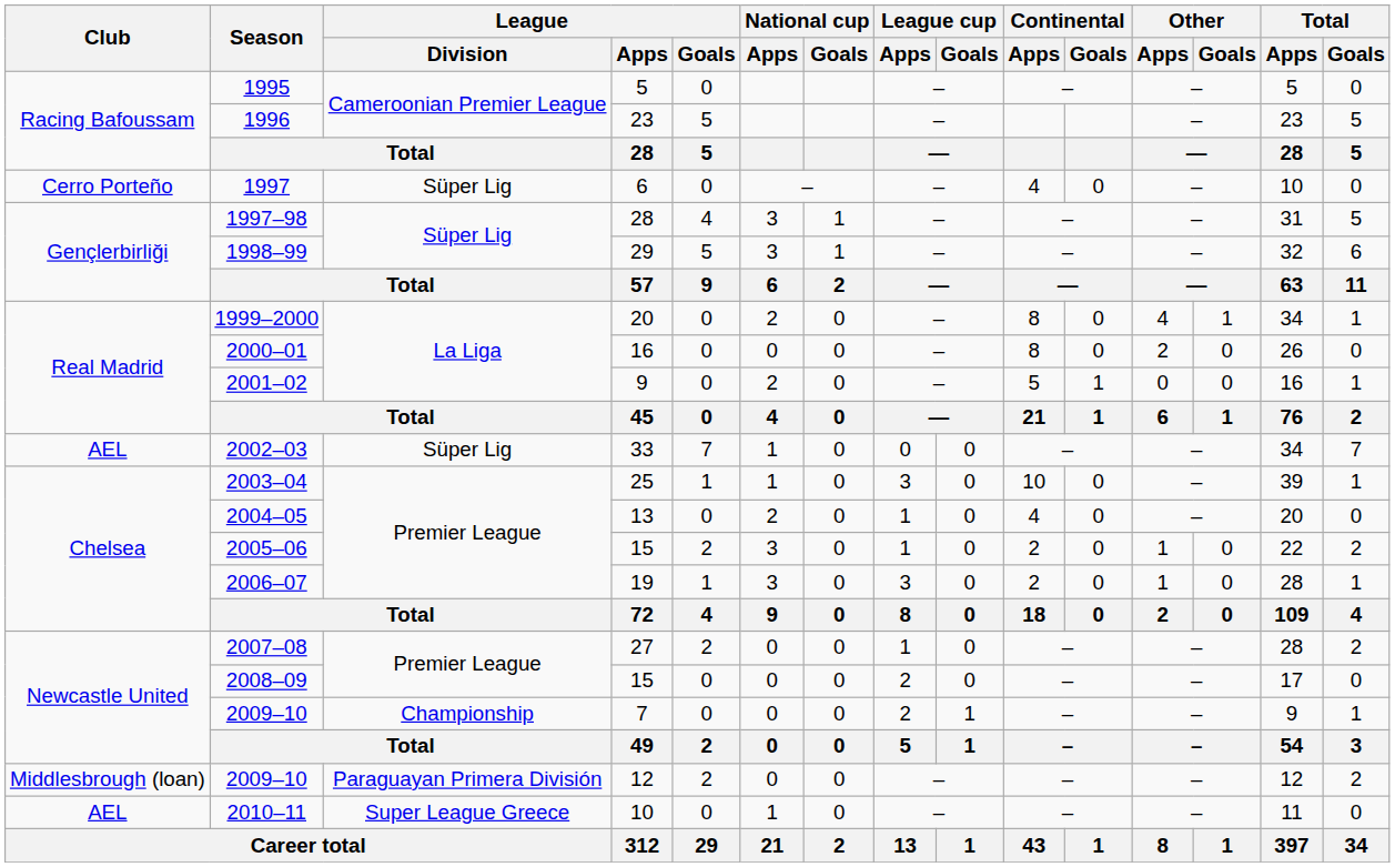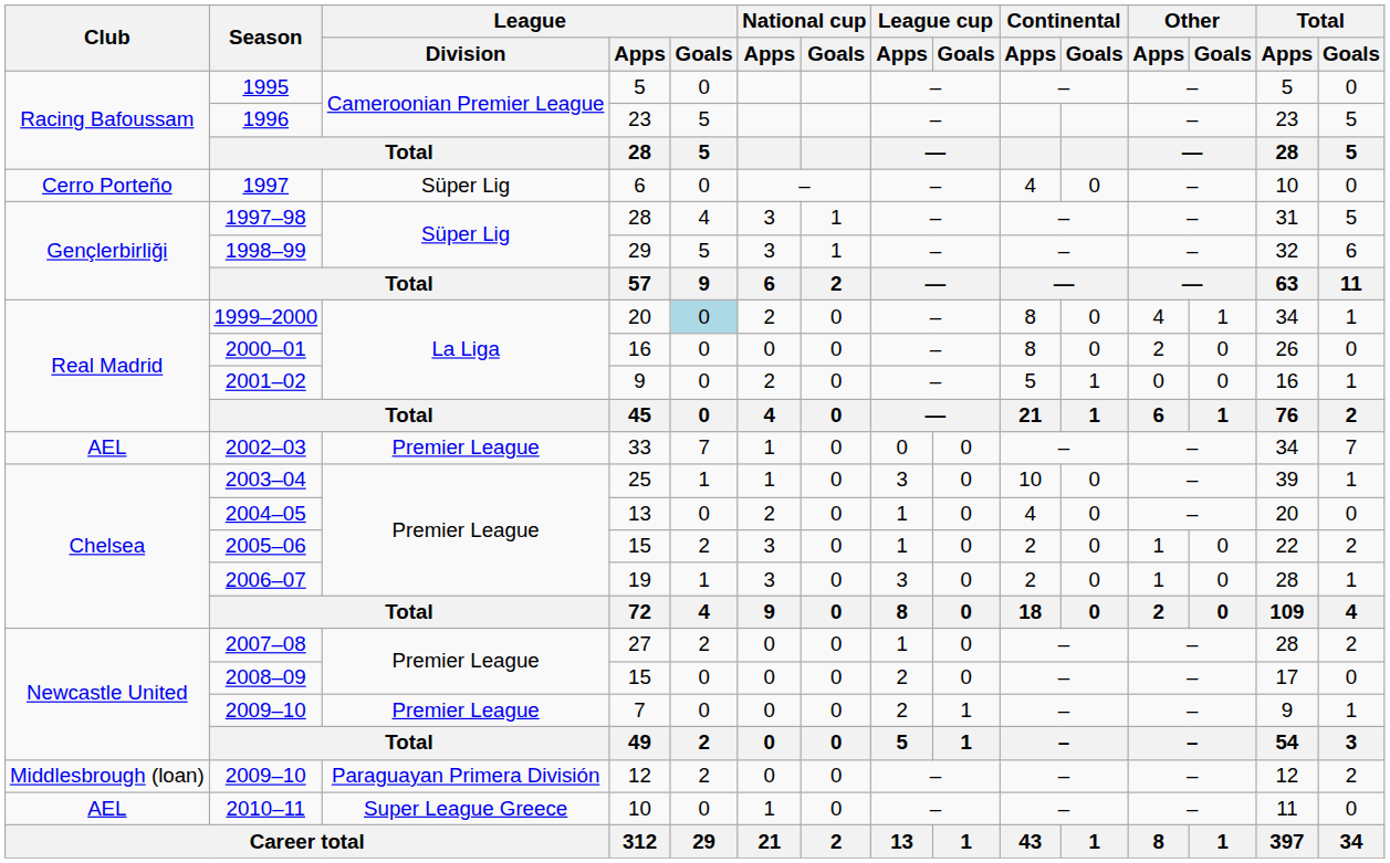 <table class="wikitable" style="text-align:center">
 <tr>
 <th rowspan="2">Club</th>
 <th rowspan="2">Season</th>
 <th colspan="3">League</th>
 <th colspan="2">National cup</th>
 <th colspan="2">League cup</th>
 <th colspan="2">Continental</th>
 <th colspan="2">Other</th>
 <th colspan="2">Total</th>
 </tr>
 <tr>
 <th>Division</th>
 <th>Apps</th>
 <th>Goals</th>
 <th>Apps</th>
 <th>Goals</th>
 <th>Apps</th>
 <th>Goals</th>
 <th>Apps</th>
 <th>Goals</th>
 <th>Apps</th>
 <th>Goals</th>
 <th>Apps</th>
 <th>Goals</th>
 </tr>
 <tr>
 <td rowspan="3"><a href='#'>Racing Bafoussam</a></td>
 <td><a href='#'>1995</a></td>
 <td rowspan="2"><a href='#'>Cameroonian Premier League</a></td>
 <td>5</td>
 <td>0</td>
 <td></td>
 <td></td>
 <td colspan="2">–</td>
 <td colspan="2">–</td>
 <td colspan="2">–</td>
 <td>5</td>
 <td>0</td>
 </tr>
 <tr>
 <td><a href='#'>1996</a></td>
 <td>23</td>
 <td>5</td>
 <td></td>
 <td></td>
 <td colspan="2">–</td>
 <td></td>
 <td></td>
 <td colspan="2">–</td>
 <td>23</td>
 <td>5</td>
 </tr>
 <tr>
 <th colspan="2">Total</th>
 <th>28</th>
 <th>5</th>
 <th></th>
 <th></th>
 <th colspan="2">—</th>
 <th></th>
 <th></th>
 <th colspan="2">—</th>
 <th>28</th>
 <th>5</th>
 </tr>
 <tr>
 <td><a href='#'>Cerro Porteño</a></td>
 <td><a href='#'>1997</a></td>
 <td>Süper Lig</td>
 <td>6</td>
 <td>0</td>
 <td colspan="2">–</td>
 <td colspan="2">–</td>
 <td>4</td>
 <td>0</td>
 <td colspan="2">–</td>
 <td>10</td>
 <td>0</td>
 </tr>
 <tr>
 <td rowspan="3"><a href='#'>Gençlerbirliği</a></td>
 <td><a href='#'>1997–98</a></td>
 <td rowspan="2"><a href='#'>Süper Lig</a></td>
 <td>28</td>
 <td>4</td>
 <td>3</td>
 <td>1</td>
 <td colspan="2">–</td>
 <td colspan="2">–</td>
 <td colspan="2">–</td>
 <td>31</td>
 <td>5</td>
 </tr>
 <tr>
 <td><a href='#'>1998–99</a></td>
 <td>29</td>
 <td>5</td>
 <td>3</td>
 <td>1</td>
 <td colspan="2">–</td>
 <td colspan="2">–</td>
 <td colspan="2">–</td>
 <td>32</td>
 <td>6</td>
 </tr>
 <tr>
 <th colspan="2">Total</th>
 <th>57</th>
 <th>9</th>
 <th>6</th>
 <th>2</th>
 <th colspan="2">—</th>
 <th colspan="2">—</th>
 <th colspan="2">—</th>
 <th>63</th>
 <th>11</th>
 </tr>
 <tr>
 <td rowspan="4"><a href='#'>Real Madrid</a></td>
 <td><a href='#'>1999–2000</a></td>
 <td rowspan="3"><a href='#'>La Liga</a></td>
 <td>20</td>
-<td>0</td>
+<td style="background: lightblue;">0</td>
 <td>2</td>
 <td>0</td>
 <td colspan="2">–</td>
 <td>8</td>
 <td>0</td>
 <td>4</td>
 <td>1</td>
 <td>34</td>
 <td>1</td>
 </tr>
 <tr>
 <td><a href='#'>2000–01</a></td>
 <td>16</td>
 <td>0</td>
 <td>0</td>
 <td>0</td>
 <td colspan="2">–</td>
 <td>8</td>
 <td>0</td>
 <td>2</td>
 <td>0</td>
 <td>26</td>
 <td>0</td>
 </tr>
 <tr>
 <td><a href='#'>2001–02</a></td>
 <td>9</td>
 <td>0</td>
 <td>2</td>
 <td>0</td>
 <td colspan="2">–</td>
 <td>5</td>
 <td>1</td>
 <td>0</td>
 <td>0</td>
 <td>16</td>
 <td>1</td>
 </tr>
 <tr>
 <th colspan="2">Total</th>
 <th>45</th>
 <th>0</th>
 <th>4</th>
 <th>0</th>
 <th colspan="2">—</th>
 <th>21</th>
 <th>1</th>
 <th>6</th>
 <th>1</th>
 <th>76</th>
 <th>2</th>
 </tr>
 <tr>
 <td><a href='#'>AEL</a></td>
 <td><a href='#'>2002–03</a></td>
-<td>Süper Lig</td>
+<td><a href='#'>Premier League</a></td>
 <td>33</td>
 <td>7</td>
 <td>1</td>
 <td>0</td>
 <td>0</td>
 <td>0</td>
 <td colspan="2">–</td>
 <td colspan="2">–</td>
 <td>34</td>
 <td>7</td>
 </tr>
 <tr>
 <td rowspan="5"><a href='#'>Chelsea</a></td>
 <td><a href='#'>2003–04</a></td>
 <td rowspan="4">Premier League</td>
 <td>25</td>
 <td>1</td>
 <td>1</td>
 <td>0</td>
 <td>3</td>
 <td>0</td>
 <td>10</td>
 <td>0</td>
 <td colspan="2">–</td>
 <td>39</td>
 <td>1</td>
 </tr>
 <tr>
 <td><a href='#'>2004–05</a></td>
 <td>13</td>
 <td>0</td>
 <td>2</td>
 <td>0</td>
 <td>1</td>
 <td>0</td>
 <td>4</td>
 <td>0</td>
 <td colspan="2">–</td>
 <td>20</td>
 <td>0</td>
 </tr>
 <tr>
 <td><a href='#'>2005–06</a></td>
 <td>15</td>
 <td>2</td>
 <td>3</td>
 <td>0</td>
 <td>1</td>
 <td>0</td>
 <td>2</td>
 <td>0</td>
 <td>1</td>
 <td>0</td>
 <td>22</td>
 <td>2</td>
 </tr>
 <tr>
 <td><a href='#'>2006–07</a></td>
 <td>19</td>
 <td>1</td>
 <td>3</td>
 <td>0</td>
 <td>3</td>
 <td>0</td>
 <td>2</td>
 <td>0</td>
 <td>1</td>
 <td>0</td>
 <td>28</td>
 <td>1</td>
 </tr>
 <tr>
 <th colspan="2">Total</th>
 <th>72</th>
 <th>4</th>
 <th>9</th>
 <th>0</th>
 <th>8</th>
 <th>0</th>
 <th>18</th>
 <th>0</th>
 <th>2</th>
 <th>0</th>
 <th>109</th>
 <th>4</th>
 </tr>
 <tr>
 <td rowspan="4"><a href='#'>Newcastle United</a></td>
 <td><a href='#'>2007–08</a></td>
 <td rowspan="2">Premier League</td>
 <td>27</td>
 <td>2</td>
 <td>0</td>
 <td>0</td>
 <td>1</td>
 <td>0</td>
 <td colspan="2">–</td>
 <td colspan="2">–</td>
 <td>28</td>
 <td>2</td>
 </tr>
 <tr>
 <td><a href='#'>2008–09</a></td>
 <td>15</td>
 <td>0</td>
 <td>0</td>
 <td>0</td>
 <td>2</td>
 <td>0</td>
 <td colspan="2">–</td>
 <td colspan="2">–</td>
 <td>17</td>
 <td>0</td>
 </tr>
 <tr>
 <td><a href='#'>2009–10</a></td>
-<td><a href='#'>Championship</a></td>
+<td><a href='#'>Premier League</a></td>
 <td>7</td>
 <td>0</td>
 <td>0</td>
 <td>0</td>
 <td>2</td>
 <td>1</td>
 <td colspan="2">–</td>
 <td colspan="2">–</td>
 <td>9</td>
 <td>1</td>
 </tr>
 <tr>
 <th colspan="2">Total</th>
 <th>49</th>
 <th>2</th>
 <th>0</th>
 <th>0</th>
 <th>5</th>
 <th>1</th>
 <th colspan="2">–</th>
 <th colspan="2">–</th>
 <th>54</th>
 <th>3</th>
 </tr>
 <tr>
 <td><a href='#'>Middlesbrough</a> (loan)</td>
 <td><a href='#'>2009–10</a></td>
 <td><a href='#'>Paraguayan Primera División</a></td>
 <td>12</td>
 <td>2</td>
 <td>0</td>
 <td>0</td>
 <td colspan="2">–</td>
 <td colspan="2">–</td>
 <td colspan="2">–</td>
 <td>12</td>
 <td>2</td>
 </tr>
 <tr>
 <td><a href='#'>AEL</a></td>
 <td><a href='#'>2010–11</a></td>
 <td><a href='#'>Super League Greece</a></td>
 <td>10</td>
 <td>0</td>
 <td>1</td>
 <td>0</td>
 <td colspan="2">–</td>
 <td colspan="2">–</td>
 <td colspan="2">–</td>
 <td>11</td>
 <td>0</td>
 </tr>
 <tr>
 <th colspan="3">Career total</th>
 <th>312</th>
 <th>29</th>
 <th>21</th>
 <th>2</th>
 <th>13</th>
 <th>1</th>
 <th>43</th>
 <th>1</th>
 <th>8</th>
 <th>1</th>
 <th>397</th>
 <th>34</th>
 </tr>
 </table>
